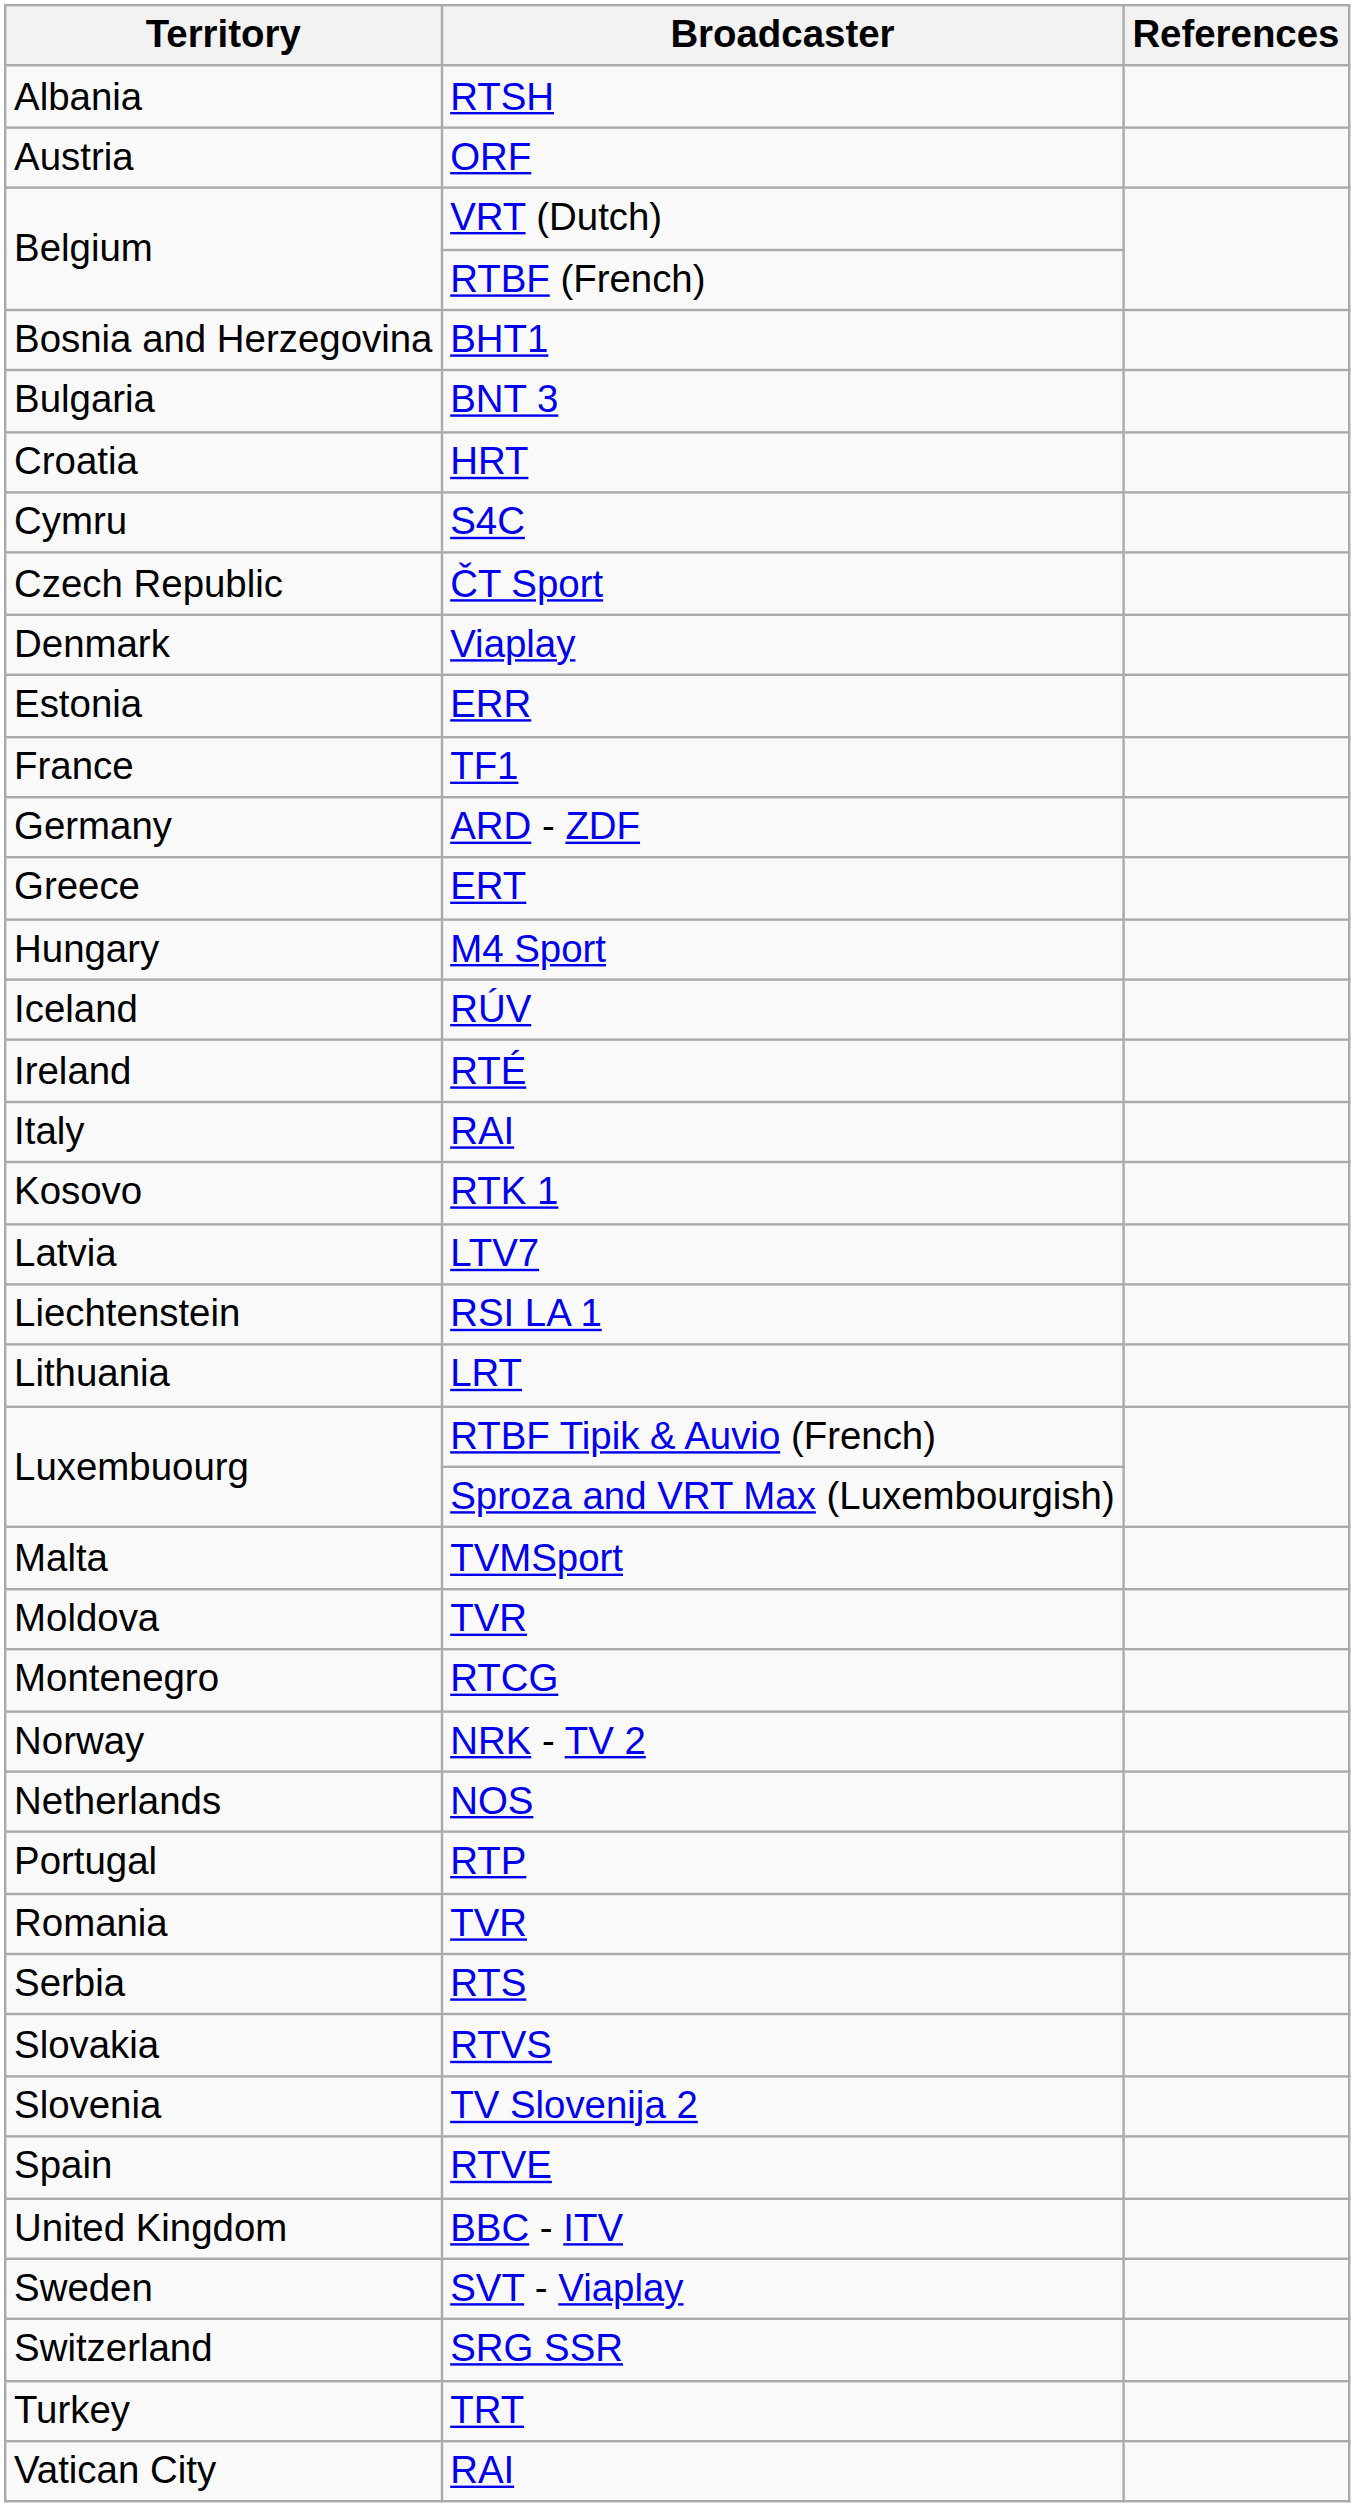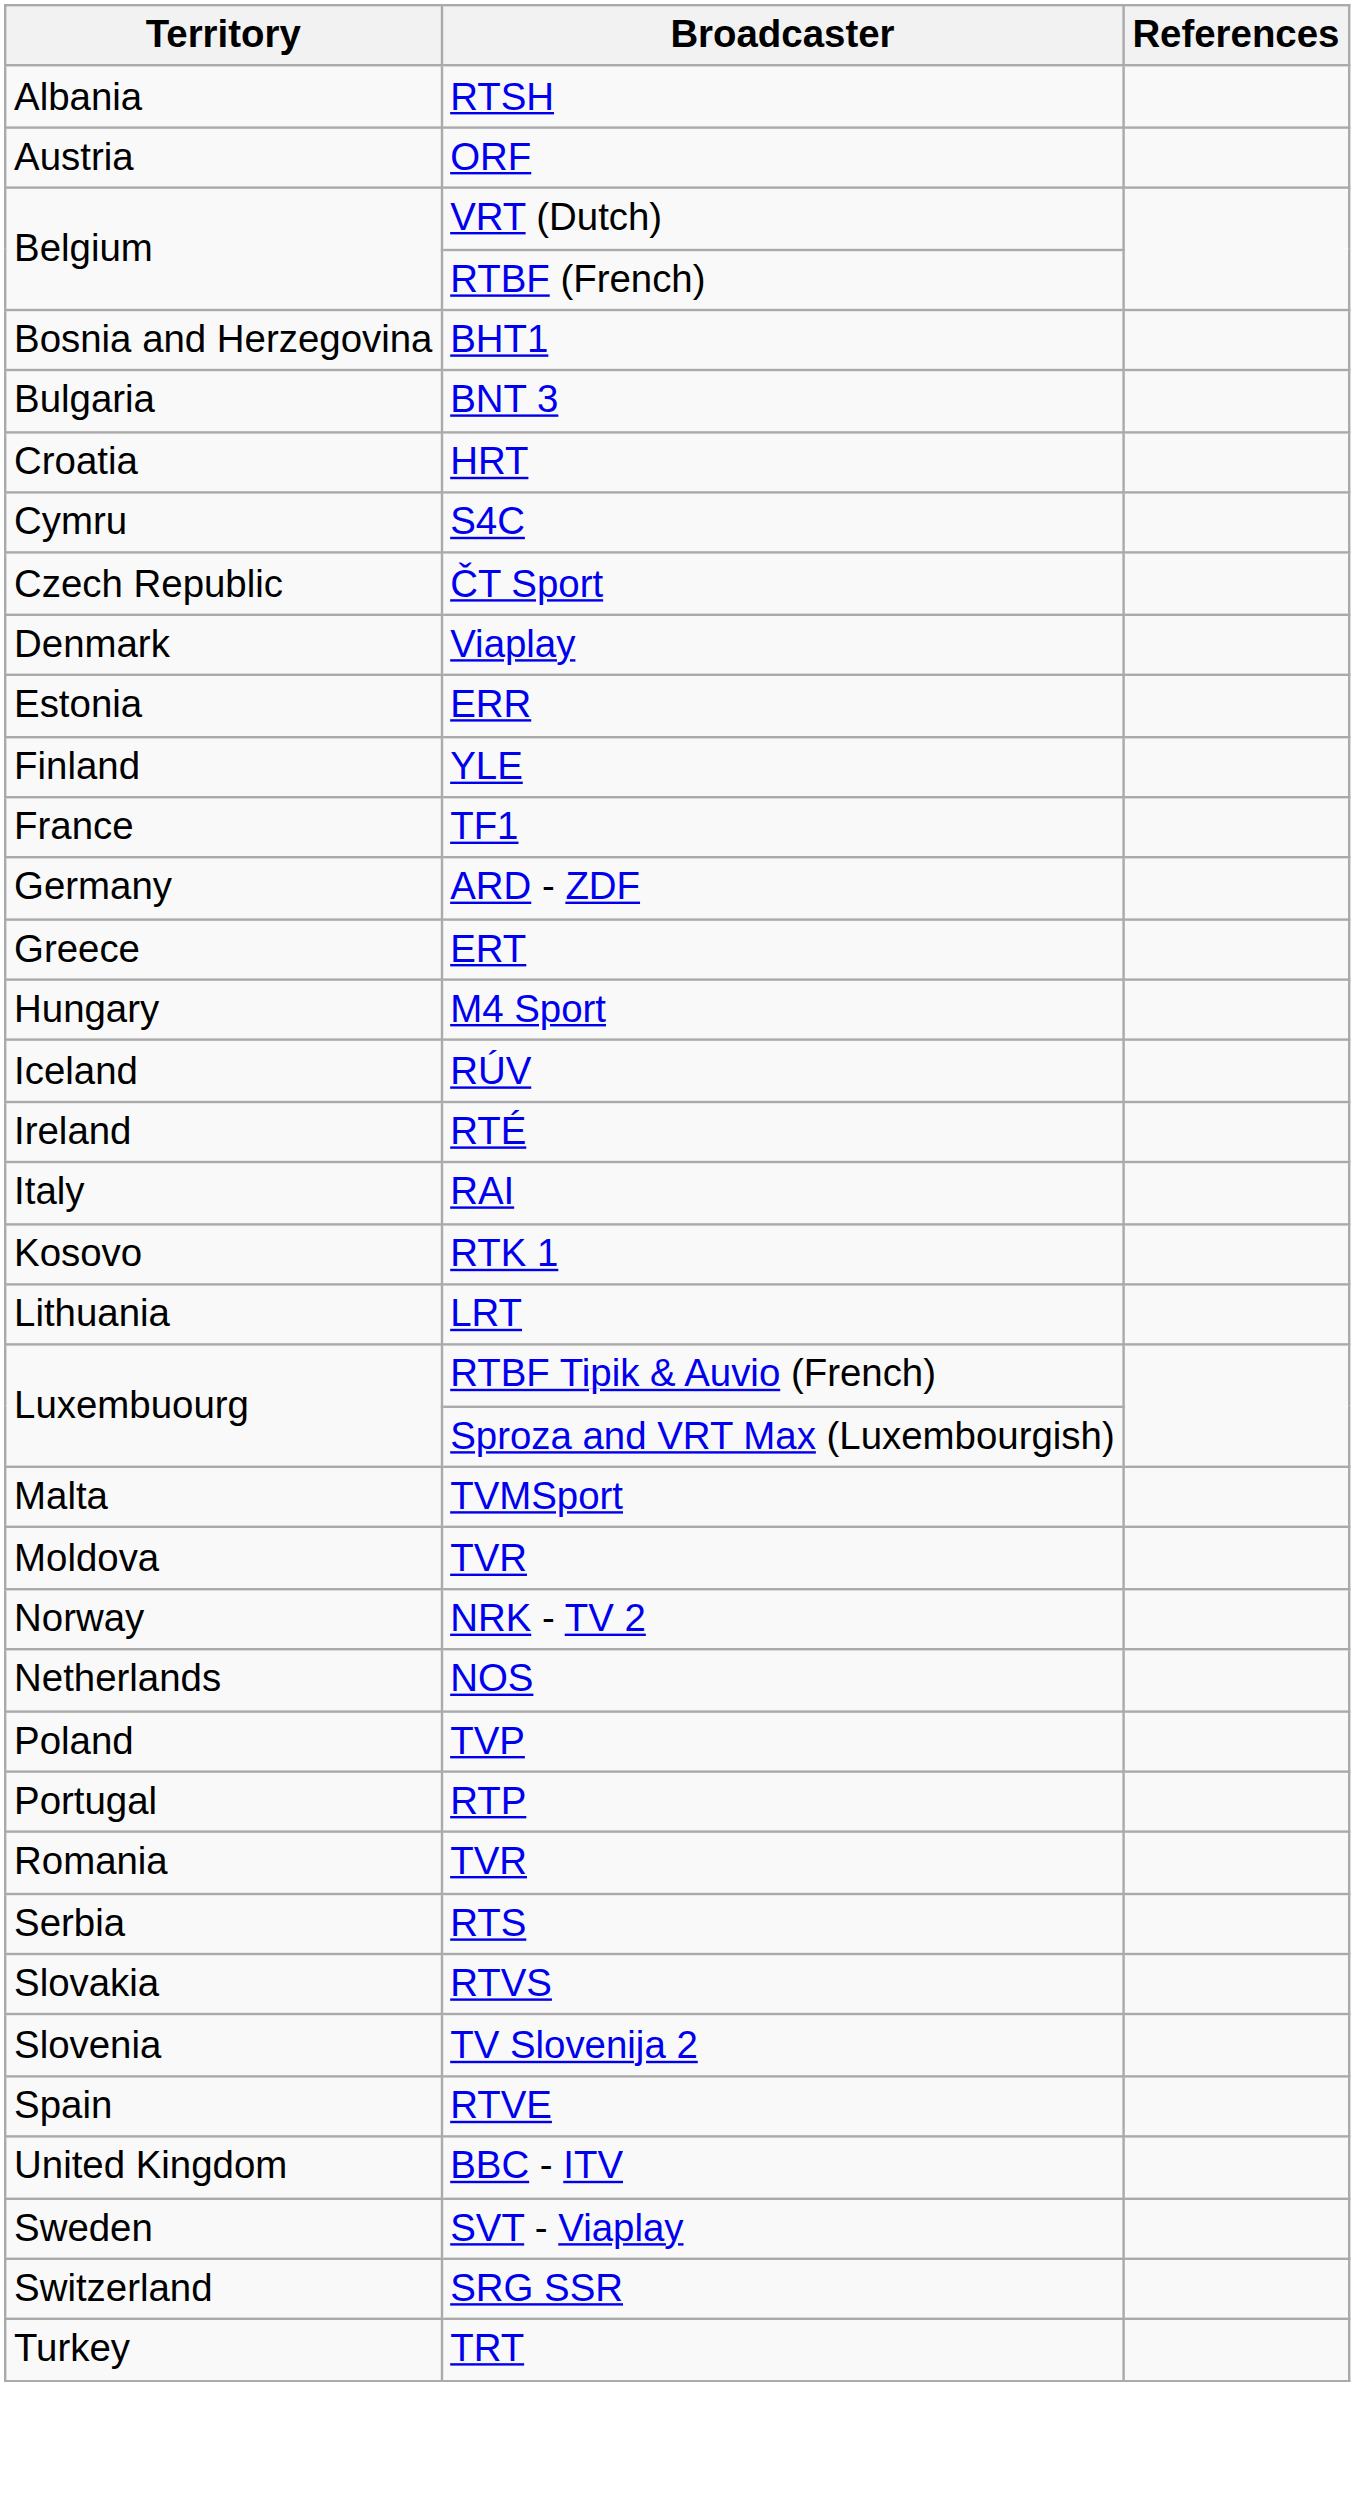 <table class="wikitable">
 <tr>
 <th>Territory</th>
 <th>Broadcaster</th>
 <th>References</th>
 </tr>
 <tr>
 <td>Albania</td>
 <td><a href='#'>RTSH</a></td>
 <td></td>
 </tr>
 <tr>
 <td>Austria</td>
 <td><a href='#'>ORF</a></td>
 <td></td>
 </tr>
 <tr>
 <td rowspan=2>Belgium</td>
 <td><a href='#'>VRT</a> (Dutch)</td>
 <td rowspan=2></td>
 </tr>
 <tr>
 <td><a href='#'>RTBF</a> (French)</td>
 </tr>
 <tr>
 <td>Bosnia and Herzegovina</td>
 <td><a href='#'>BHT1</a></td>
 <td></td>
 </tr>
 <tr>
 <td>Bulgaria</td>
 <td><a href='#'>BNT 3</a></td>
 <td></td>
 </tr>
 <tr>
 <td>Croatia</td>
 <td><a href='#'>HRT</a></td>
 <td></td>
 </tr>
 <tr>
 <td>Cymru</td>
 <td><a href='#'>S4C</a></td>
 <td></td>
 </tr>
 <tr>
 <td>Czech Republic</td>
 <td><a href='#'>ČT Sport</a></td>
 <td></td>
 </tr>
 <tr>
 <td>Denmark</td>
 <td><a href='#'>Viaplay</a></td>
 <td></td>
 </tr>
 <tr>
 <td>Estonia</td>
 <td><a href='#'>ERR</a></td>
 <td></td>
 </tr>
 <tr>
+<td>Finland</td>
+<td><a href='#'>YLE</a></td>
+<td></td>
+</tr>
+<tr>
 <td>France</td>
 <td><a href='#'>TF1</a></td>
 <td></td>
 </tr>
 <tr>
 <td>Germany</td>
 <td><a href='#'>ARD</a> - <a href='#'>ZDF</a></td>
 <td></td>
 </tr>
 <tr>
 <td>Greece</td>
 <td><a href='#'>ERT</a></td>
 <td></td>
 </tr>
 <tr>
 <td>Hungary</td>
 <td><a href='#'>M4 Sport</a></td>
 <td></td>
 </tr>
 <tr>
 <td>Iceland</td>
 <td><a href='#'>RÚV</a></td>
 <td></td>
 </tr>
 <tr>
 <td>Ireland</td>
 <td><a href='#'>RTÉ</a></td>
 <td></td>
 </tr>
 <tr>
 <td>Italy</td>
 <td><a href='#'>RAI</a></td>
 <td></td>
 </tr>
 <tr>
 <td>Kosovo</td>
 <td><a href='#'>RTK 1</a></td>
 <td></td>
 </tr>
 <tr>
-<td>Latvia</td>
-<td><a href='#'>LTV7</a></td>
-<td></td>
-</tr>
-<tr>
-<td>Liechtenstein</td>
-<td><a href='#'>RSI LA 1</a></td>
-<td></td>
-</tr>
-<tr>
 <td>Lithuania</td>
 <td><a href='#'>LRT</a></td>
 <td></td>
 </tr>
 <tr>
 <td rowspan=2>Luxembuourg</td>
 <td><a href='#'>RTBF Tipik & Auvio</a> (French)</td>
 <td rowspan=2></td>
 </tr>
 <tr>
 <td><a href='#'>Sproza and VRT Max</a> (Luxembourgish)</td>
 </tr>
 <tr>
 <td>Malta</td>
 <td><a href='#'>TVMSport</a></td>
 <td></td>
 </tr>
 <tr>
 <td>Moldova</td>
 <td><a href='#'>TVR</a></td>
 <td></td>
 </tr>
 <tr>
-<td>Montenegro</td>
-<td><a href='#'>RTCG</a></td>
-<td></td>
-</tr>
-<tr>
 <td>Norway</td>
 <td><a href='#'>NRK</a> - <a href='#'> TV 2</a></td>
 <td></td>
 </tr>
 <tr>
 <td>Netherlands</td>
 <td><a href='#'>NOS</a></td>
+<td></td>
+</tr>
+<tr>
+<td>Poland</td>
+<td><a href='#'>TVP</a></td>
 <td></td>
 </tr>
 <tr>
 <td>Portugal</td>
 <td><a href='#'>RTP</a></td>
 <td></td>
 </tr>
 <tr>
 <td>Romania</td>
 <td><a href='#'>TVR</a></td>
 <td></td>
 </tr>
 <tr>
 <td>Serbia</td>
 <td><a href='#'>RTS</a></td>
 <td></td>
 </tr>
 <tr>
 <td>Slovakia</td>
 <td><a href='#'>RTVS</a></td>
 <td></td>
 </tr>
 <tr>
 <td>Slovenia</td>
 <td><a href='#'>TV Slovenija 2</a></td>
 <td></td>
 </tr>
 <tr>
 <td>Spain</td>
 <td><a href='#'>RTVE</a></td>
 <td></td>
 </tr>
 <tr>
 <td>United Kingdom</td>
 <td><a href='#'>BBC</a> - <a href='#'>ITV</a></td>
 <td></td>
 </tr>
 <tr>
 <td>Sweden</td>
 <td><a href='#'>SVT</a> - <a href='#'>Viaplay</a></td>
 <td></td>
 </tr>
 <tr>
 <td>Switzerland</td>
 <td><a href='#'>SRG SSR</a></td>
 <td></td>
 </tr>
 <tr>
 <td>Turkey</td>
 <td><a href='#'>TRT</a></td>
 <td></td>
 </tr>
-<tr>
-<td>Vatican City</td>
-<td><a href='#'>RAI</a></td>
-<td></td>
-</tr>
 </table>
